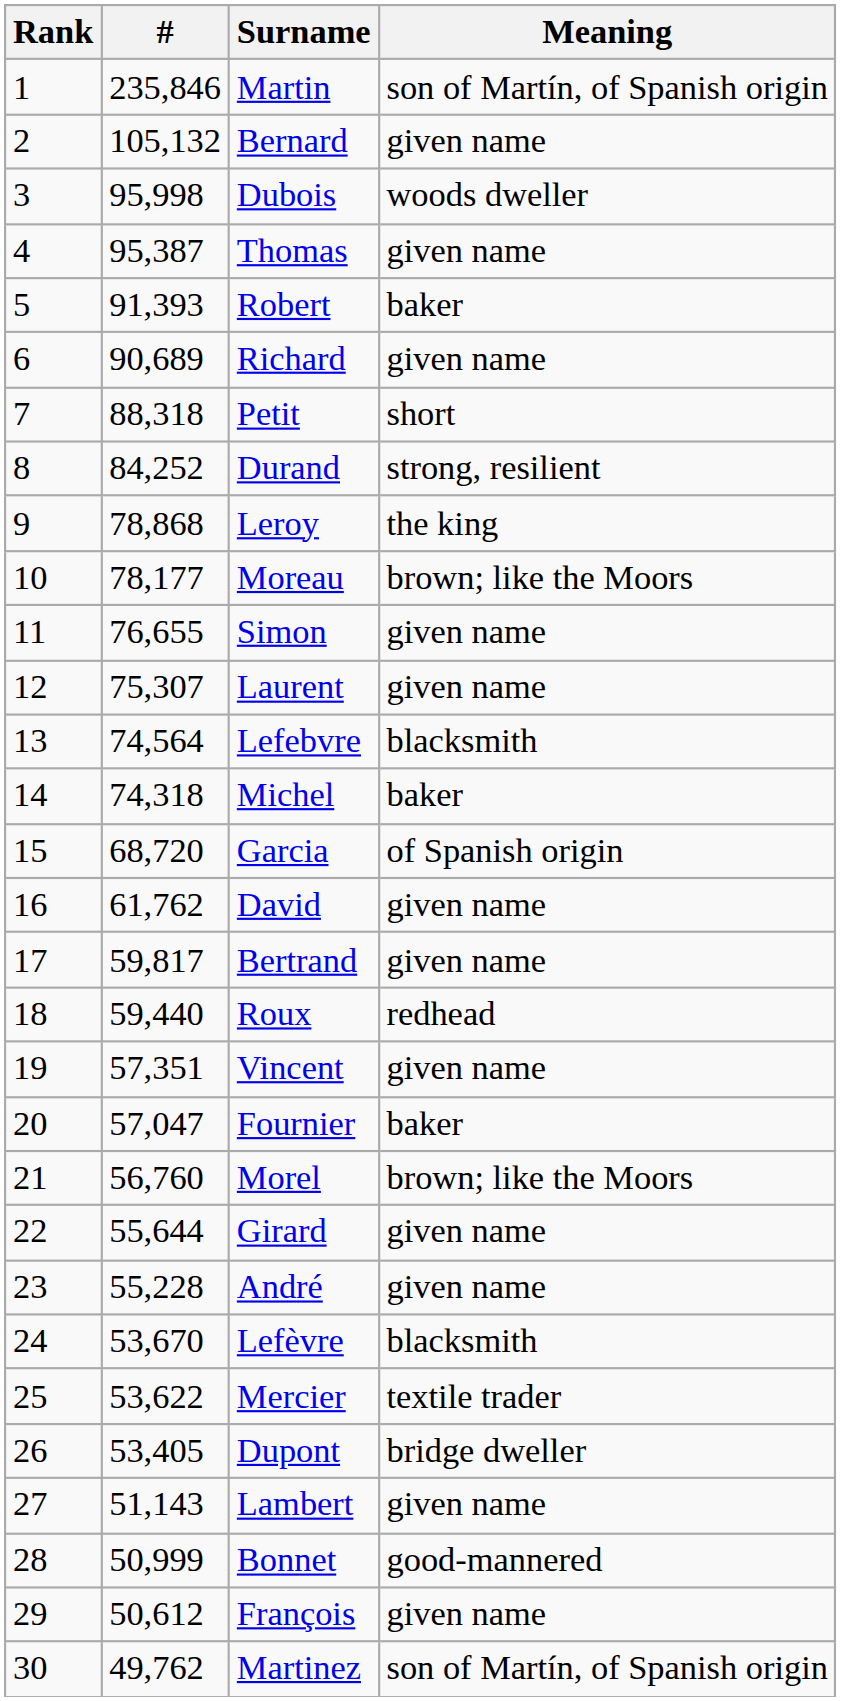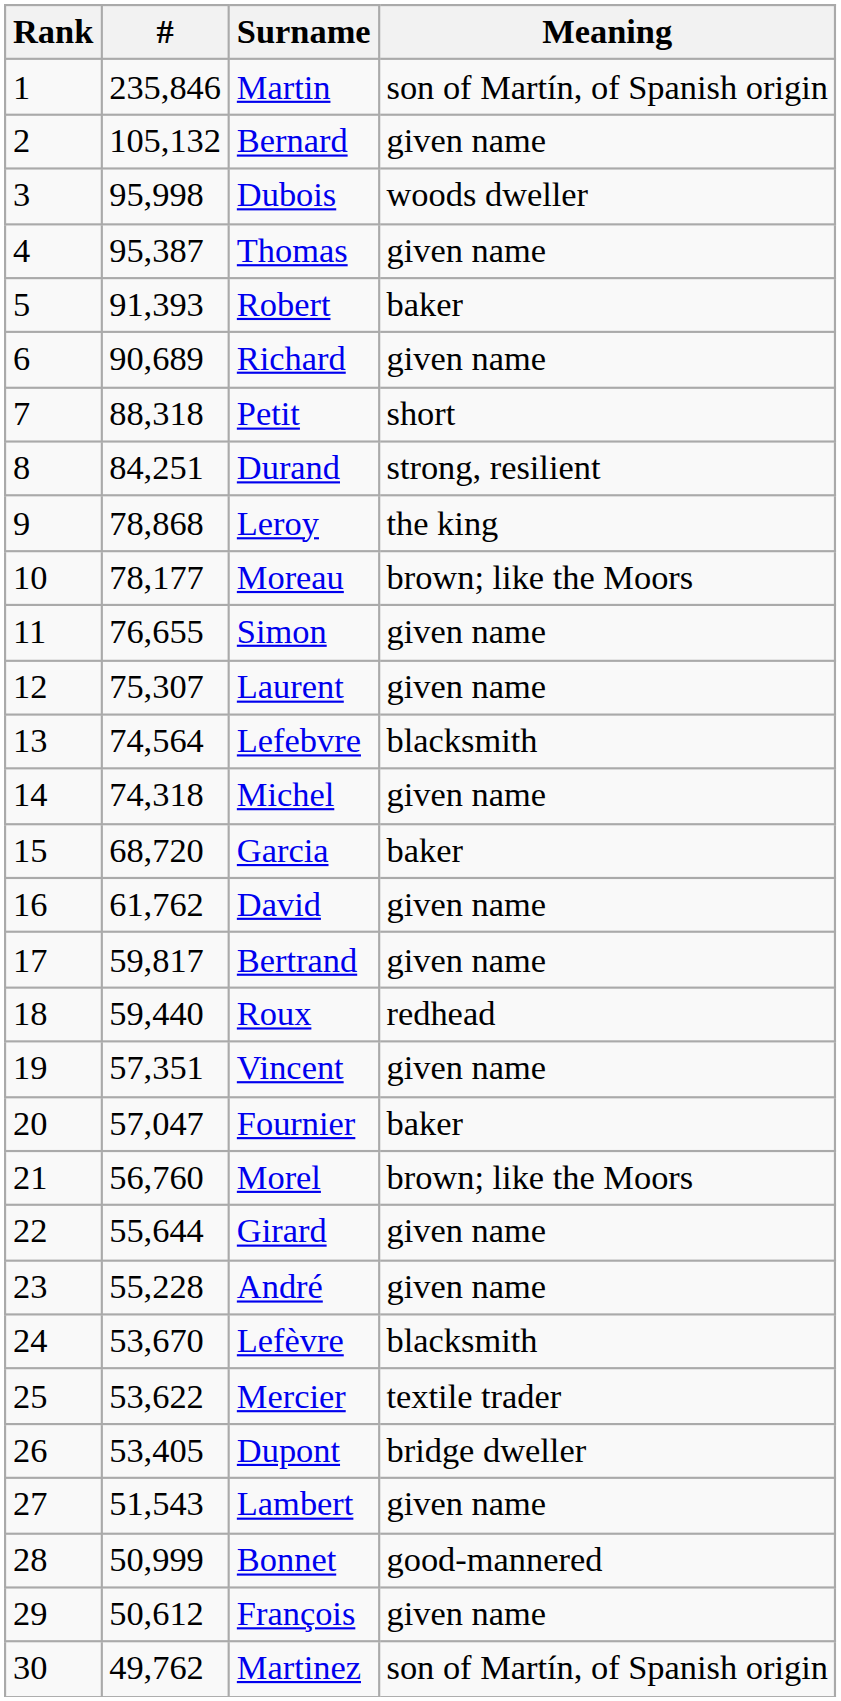 <table class="wikitable">
 <tr>
 <th>Rank</th>
 <th>#</th>
 <th>Surname</th>
 <th>Meaning</th>
 </tr>
 <tr>
 <td>1</td>
 <td>235,846</td>
 <td><a href='#'>Martin</a></td>
 <td>son of Martín, of Spanish origin</td>
 </tr>
 <tr>
 <td>2</td>
 <td>105,132</td>
 <td><a href='#'>Bernard</a></td>
 <td>given name</td>
 </tr>
 <tr>
 <td>3</td>
 <td>95,998</td>
 <td><a href='#'>Dubois</a></td>
 <td>woods dweller</td>
 </tr>
 <tr>
 <td>4</td>
 <td>95,387</td>
 <td><a href='#'>Thomas</a></td>
 <td>given name</td>
 </tr>
 <tr>
 <td>5</td>
 <td>91,393</td>
 <td><a href='#'>Robert</a></td>
 <td>baker</td>
 </tr>
 <tr>
 <td>6</td>
 <td>90,689</td>
 <td><a href='#'>Richard</a></td>
 <td>given name</td>
 </tr>
 <tr>
 <td>7</td>
 <td>88,318</td>
 <td><a href='#'>Petit</a></td>
 <td>short</td>
 </tr>
 <tr>
 <td>8</td>
-<td>84,252</td>
+<td>84,251</td>
 <td><a href='#'>Durand</a></td>
 <td>strong, resilient</td>
 </tr>
 <tr>
 <td>9</td>
 <td>78,868</td>
 <td><a href='#'>Leroy</a></td>
 <td>the king</td>
 </tr>
 <tr>
 <td>10</td>
 <td>78,177</td>
 <td><a href='#'>Moreau</a></td>
 <td>brown; like the Moors</td>
 </tr>
 <tr>
 <td>11</td>
 <td>76,655</td>
 <td><a href='#'>Simon</a></td>
 <td>given name</td>
 </tr>
 <tr>
 <td>12</td>
 <td>75,307</td>
 <td><a href='#'>Laurent</a></td>
 <td>given name</td>
 </tr>
 <tr>
 <td>13</td>
 <td>74,564</td>
 <td><a href='#'>Lefebvre</a></td>
 <td>blacksmith</td>
 </tr>
 <tr>
 <td>14</td>
 <td>74,318</td>
 <td><a href='#'>Michel</a></td>
-<td>baker</td>
+<td>given name</td>
 </tr>
 <tr>
 <td>15</td>
 <td>68,720</td>
 <td><a href='#'>Garcia</a></td>
-<td>of Spanish origin</td>
+<td>baker</td>
 </tr>
 <tr>
 <td>16</td>
 <td>61,762</td>
 <td><a href='#'>David</a></td>
 <td>given name</td>
 </tr>
 <tr>
 <td>17</td>
 <td>59,817</td>
 <td><a href='#'>Bertrand</a></td>
 <td>given name</td>
 </tr>
 <tr>
 <td>18</td>
 <td>59,440</td>
 <td><a href='#'>Roux</a></td>
 <td>redhead</td>
 </tr>
 <tr>
 <td>19</td>
 <td>57,351</td>
 <td><a href='#'>Vincent</a></td>
 <td>given name</td>
 </tr>
 <tr>
 <td>20</td>
 <td>57,047</td>
 <td><a href='#'>Fournier</a></td>
 <td>baker</td>
 </tr>
 <tr>
 <td>21</td>
 <td>56,760</td>
 <td><a href='#'>Morel</a></td>
 <td>brown; like the Moors</td>
 </tr>
 <tr>
 <td>22</td>
 <td>55,644</td>
 <td><a href='#'>Girard</a></td>
 <td>given name</td>
 </tr>
 <tr>
 <td>23</td>
 <td>55,228</td>
 <td><a href='#'>André</a></td>
 <td>given name</td>
 </tr>
 <tr>
 <td>24</td>
 <td>53,670</td>
 <td><a href='#'>Lefèvre</a></td>
 <td>blacksmith</td>
 </tr>
 <tr>
 <td>25</td>
 <td>53,622</td>
 <td><a href='#'>Mercier</a></td>
 <td>textile trader</td>
 </tr>
 <tr>
 <td>26</td>
 <td>53,405</td>
 <td><a href='#'>Dupont</a></td>
 <td>bridge dweller</td>
 </tr>
 <tr>
 <td>27</td>
-<td>51,143</td>
+<td>51,543</td>
 <td><a href='#'>Lambert</a></td>
 <td>given name</td>
 </tr>
 <tr>
 <td>28</td>
 <td>50,999</td>
 <td><a href='#'>Bonnet</a></td>
 <td>good-mannered</td>
 </tr>
 <tr>
 <td>29</td>
 <td>50,612</td>
 <td><a href='#'>François</a></td>
 <td>given name</td>
 </tr>
 <tr>
 <td>30</td>
 <td>49,762</td>
 <td><a href='#'>Martinez</a></td>
 <td>son of Martín, of Spanish origin</td>
 </tr>
 </table>
